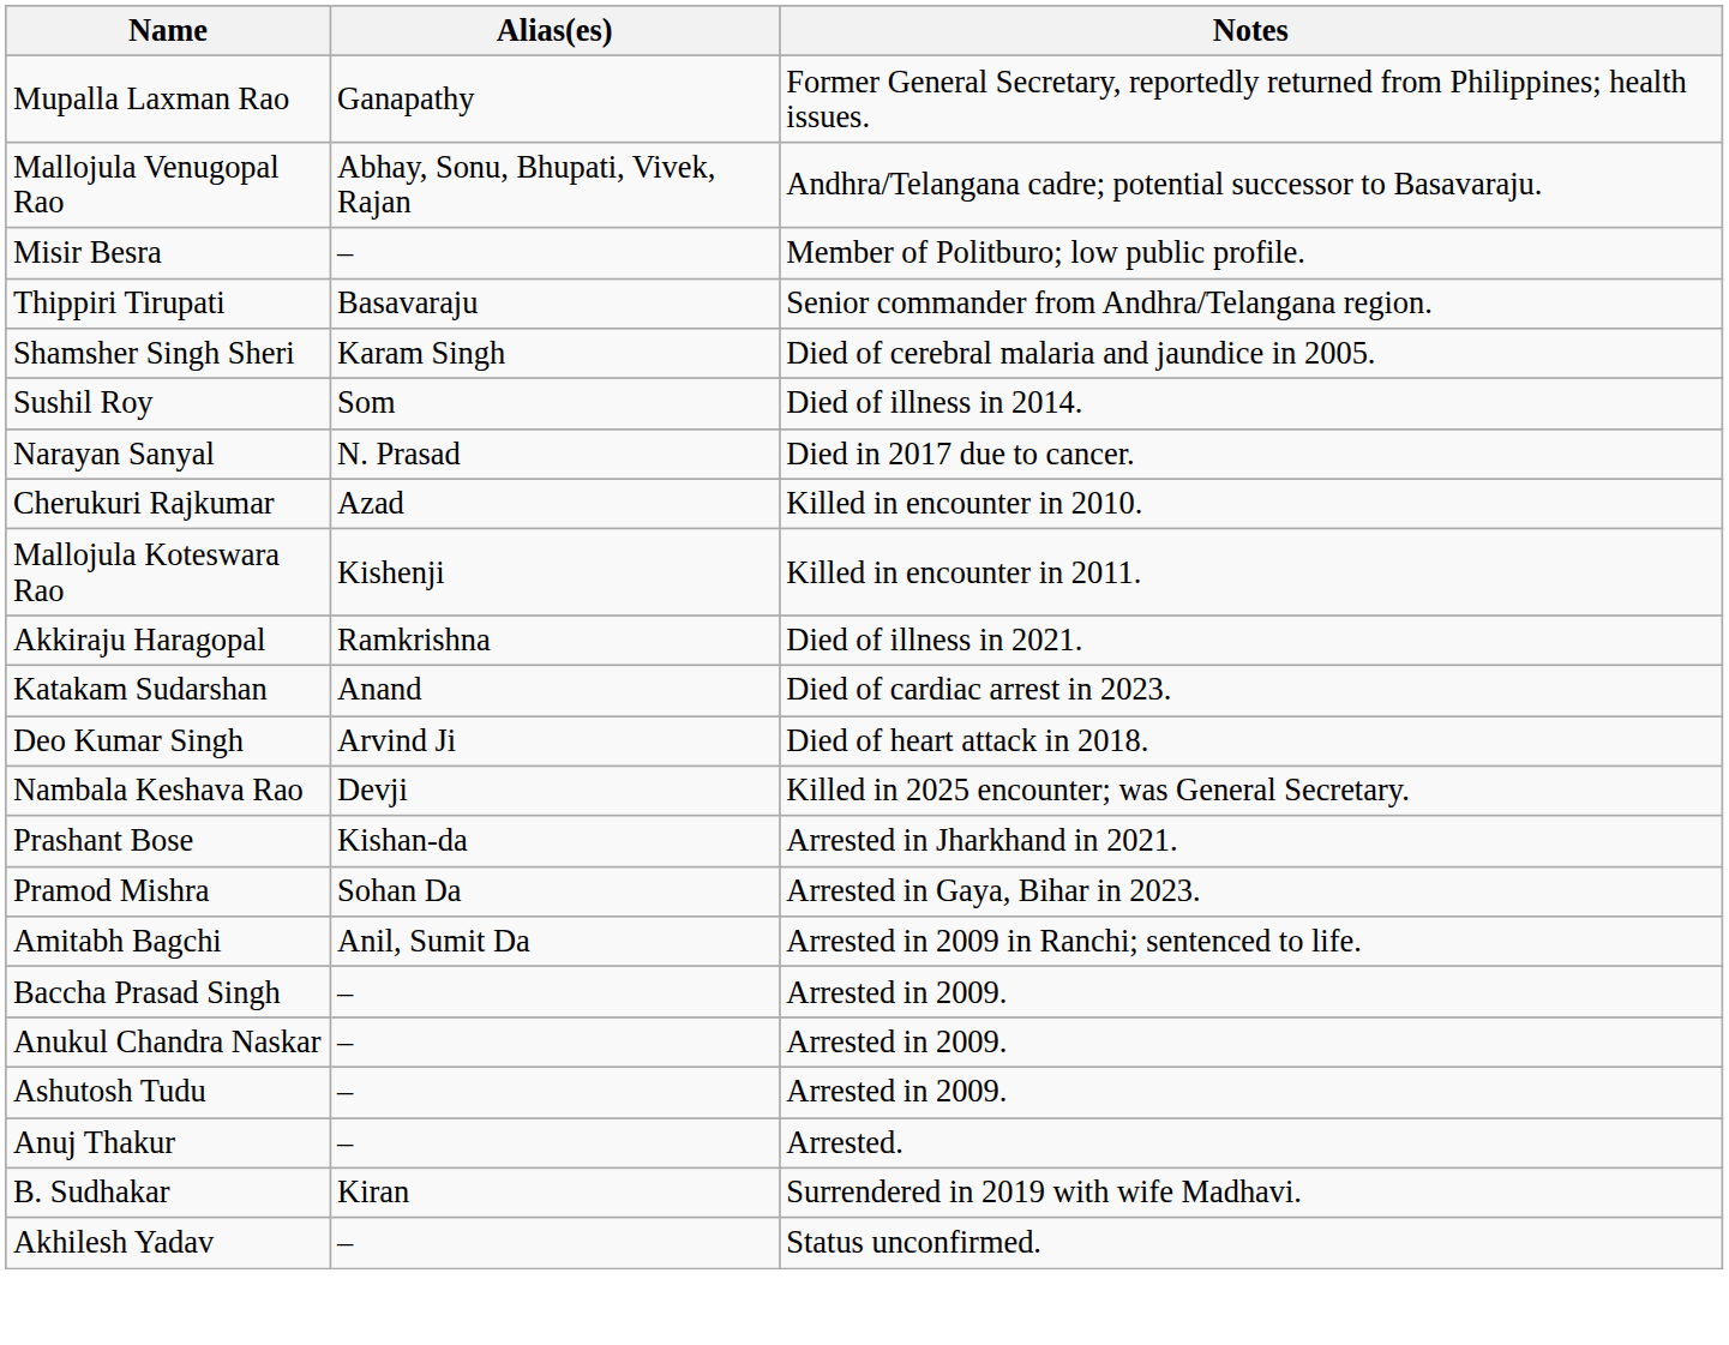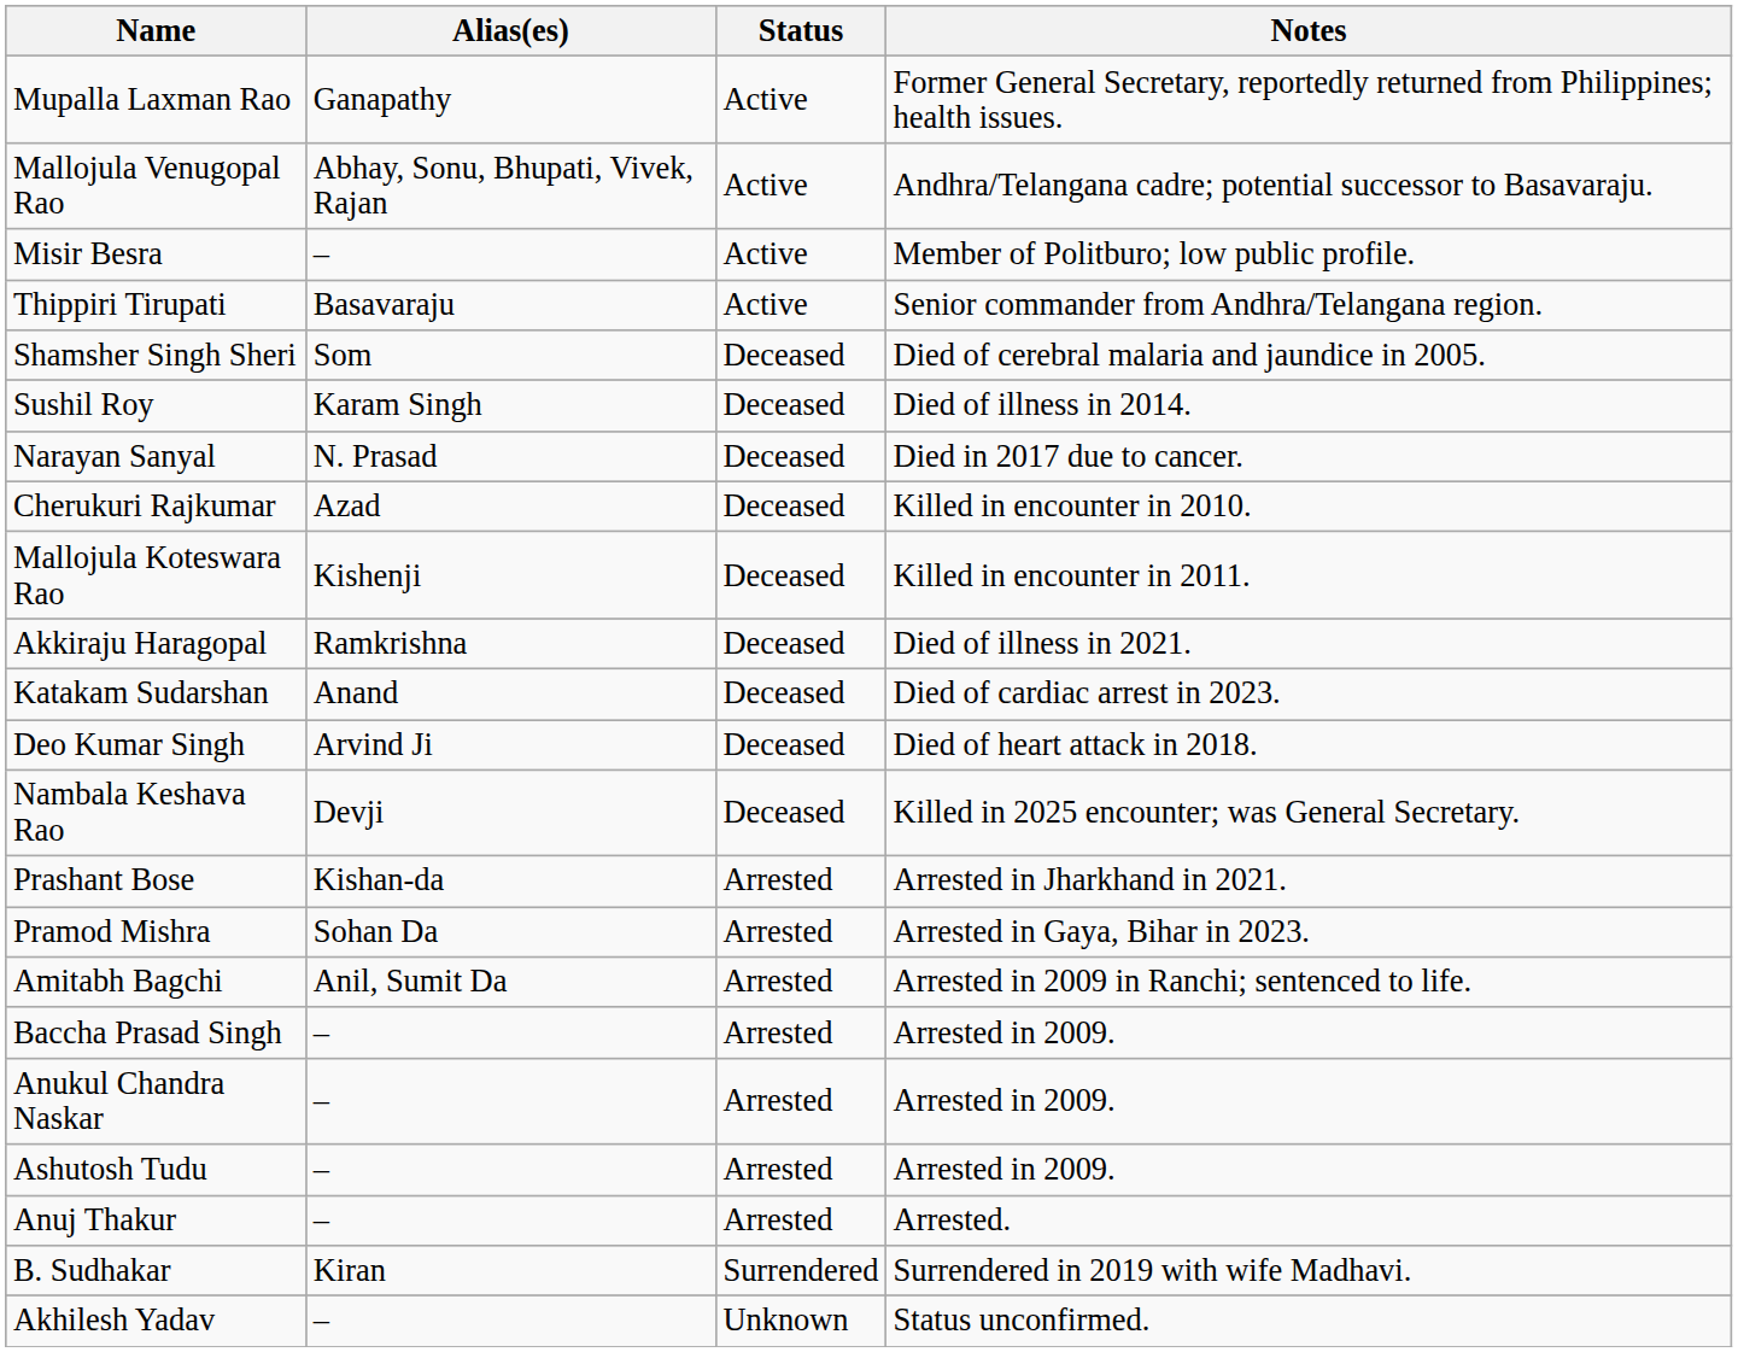 <table class="wikitable sortable">
 <tr>
 <th>Name</th>
 <th>Alias(es)</th>
+<th>Status</th>
 <th>Notes</th>
 </tr>
 <tr>
 <td>Mupalla Laxman Rao</td>
 <td>Ganapathy</td>
+<td>Active</td>
 <td>Former General Secretary, reportedly returned from Philippines; health issues. </td>
 </tr>
 <tr>
 <td>Mallojula Venugopal Rao</td>
 <td>Abhay, Sonu, Bhupati, Vivek, Rajan</td>
+<td>Active</td>
 <td>Andhra/Telangana cadre; potential successor to Basavaraju. </td>
 </tr>
 <tr>
 <td>Misir Besra</td>
 <td>–</td>
+<td>Active</td>
 <td>Member of Politburo; low public profile. </td>
 </tr>
 <tr>
 <td>Thippiri Tirupati</td>
 <td>Basavaraju</td>
+<td>Active</td>
 <td>Senior commander from Andhra/Telangana region. </td>
 </tr>
 <tr>
 <td>Shamsher Singh Sheri</td>
-<td>Karam Singh</td>
+<td>Som</td>
+<td>Deceased</td>
 <td>Died of cerebral malaria and jaundice in 2005. </td>
 </tr>
 <tr>
 <td>Sushil Roy</td>
-<td>Som</td>
+<td>Karam Singh</td>
+<td>Deceased</td>
 <td>Died of illness in 2014. </td>
 </tr>
 <tr>
 <td>Narayan Sanyal</td>
 <td>N. Prasad</td>
+<td>Deceased</td>
 <td>Died in 2017 due to cancer. </td>
 </tr>
 <tr>
 <td>Cherukuri Rajkumar</td>
 <td>Azad</td>
+<td>Deceased</td>
 <td>Killed in encounter in 2010. </td>
 </tr>
 <tr>
 <td>Mallojula Koteswara Rao</td>
 <td>Kishenji</td>
+<td>Deceased</td>
 <td>Killed in encounter in 2011. </td>
 </tr>
 <tr>
 <td>Akkiraju Haragopal</td>
 <td>Ramkrishna</td>
+<td>Deceased</td>
 <td>Died of illness in 2021. </td>
 </tr>
 <tr>
 <td>Katakam Sudarshan</td>
 <td>Anand</td>
+<td>Deceased</td>
 <td>Died of cardiac arrest in 2023. </td>
 </tr>
 <tr>
 <td>Deo Kumar Singh</td>
 <td>Arvind Ji</td>
+<td>Deceased</td>
 <td>Died of heart attack in 2018. </td>
 </tr>
 <tr>
 <td>Nambala Keshava Rao</td>
 <td>Devji</td>
+<td>Deceased</td>
 <td>Killed in 2025 encounter; was General Secretary. </td>
 </tr>
 <tr>
 <td>Prashant Bose</td>
 <td>Kishan-da</td>
+<td>Arrested</td>
 <td>Arrested in Jharkhand in 2021. </td>
 </tr>
 <tr>
 <td>Pramod Mishra</td>
 <td>Sohan Da</td>
+<td>Arrested</td>
 <td>Arrested in Gaya, Bihar in 2023. </td>
 </tr>
 <tr>
 <td>Amitabh Bagchi</td>
 <td>Anil, Sumit Da</td>
+<td>Arrested</td>
 <td>Arrested in 2009 in Ranchi; sentenced to life. </td>
 </tr>
 <tr>
 <td>Baccha Prasad Singh</td>
 <td>–</td>
+<td>Arrested</td>
 <td>Arrested in 2009. </td>
 </tr>
 <tr>
 <td>Anukul Chandra Naskar</td>
 <td>–</td>
+<td>Arrested</td>
 <td>Arrested in 2009. </td>
 </tr>
 <tr>
 <td>Ashutosh Tudu</td>
 <td>–</td>
+<td>Arrested</td>
 <td>Arrested in 2009. </td>
 </tr>
 <tr>
 <td>Anuj Thakur</td>
 <td>–</td>
+<td>Arrested</td>
 <td>Arrested. </td>
 </tr>
 <tr>
 <td>B. Sudhakar</td>
 <td>Kiran</td>
+<td>Surrendered</td>
 <td>Surrendered in 2019 with wife Madhavi. </td>
 </tr>
 <tr>
 <td>Akhilesh Yadav</td>
 <td>–</td>
+<td>Unknown</td>
 <td>Status unconfirmed.</td>
 </tr>
 </table>
